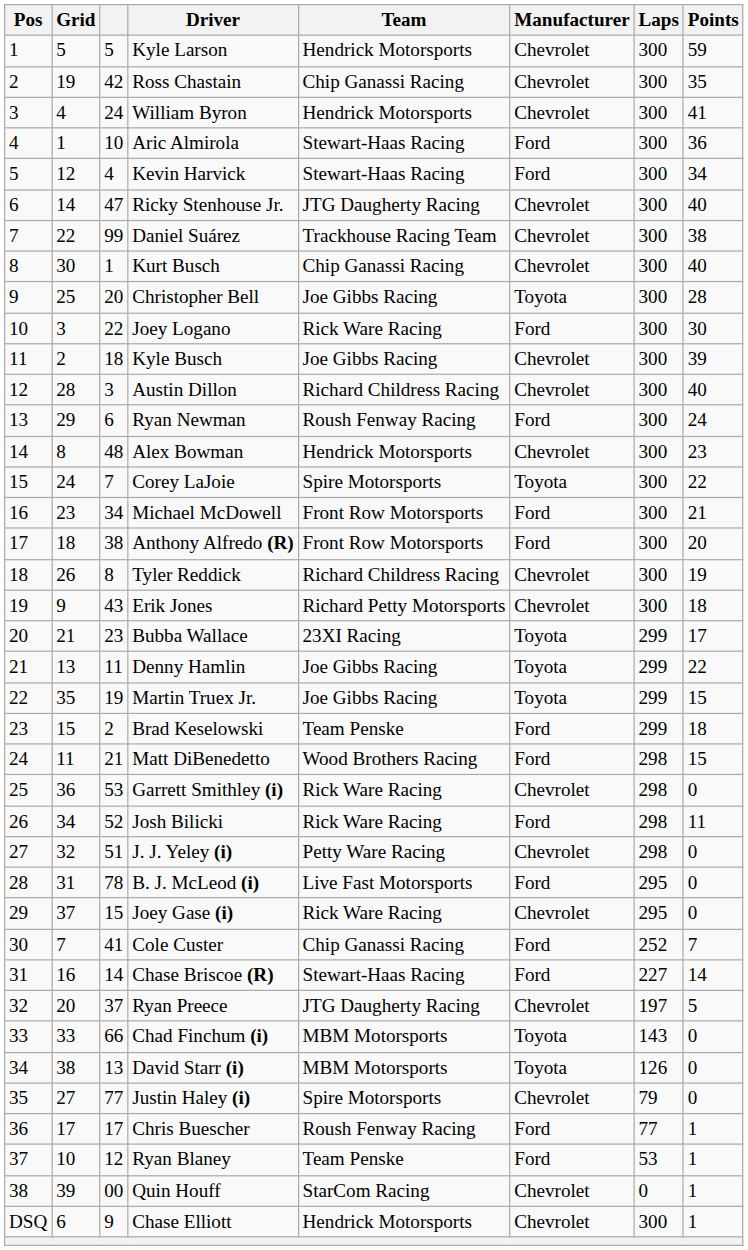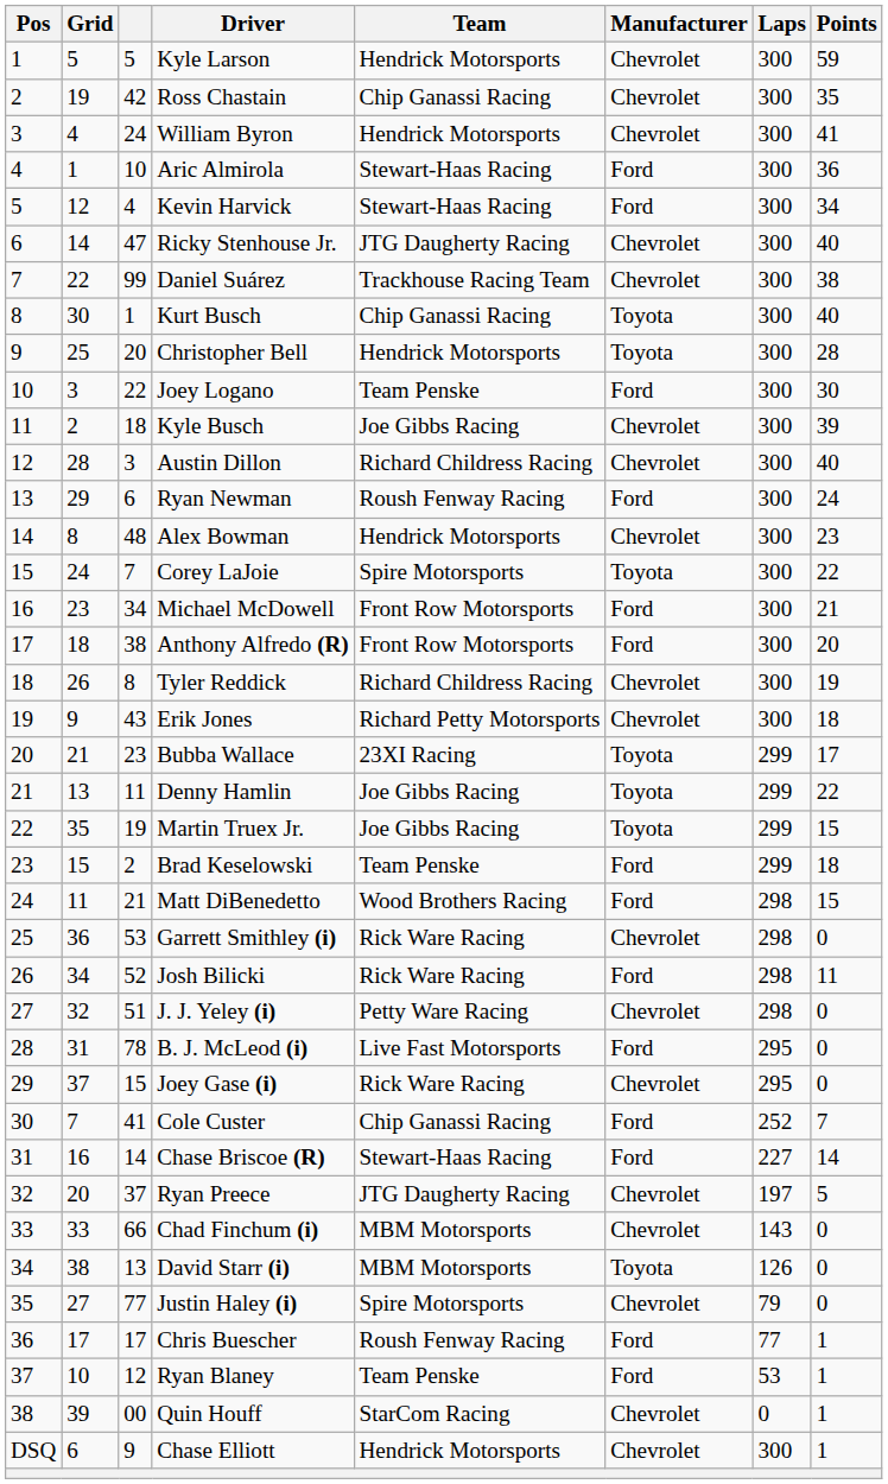 <table class="wikitable" style="font-size:98%">
 <tr>
 <th>Pos</th>
 <th>Grid</th>
 <th></th>
 <th>Driver</th>
 <th>Team</th>
 <th>Manufacturer</th>
 <th>Laps</th>
 <th>Points</th>
 </tr>
 <tr>
 <td>1</td>
 <td>5</td>
 <td>5</td>
 <td>Kyle Larson</td>
 <td>Hendrick Motorsports</td>
 <td>Chevrolet</td>
 <td>300</td>
 <td>59</td>
 </tr>
 <tr>
 <td>2</td>
 <td>19</td>
 <td>42</td>
 <td>Ross Chastain</td>
 <td>Chip Ganassi Racing</td>
 <td>Chevrolet</td>
 <td>300</td>
 <td>35</td>
 </tr>
 <tr>
 <td>3</td>
 <td>4</td>
 <td>24</td>
 <td>William Byron</td>
 <td>Hendrick Motorsports</td>
 <td>Chevrolet</td>
 <td>300</td>
 <td>41</td>
 </tr>
 <tr>
 <td>4</td>
 <td>1</td>
 <td>10</td>
 <td>Aric Almirola</td>
 <td>Stewart-Haas Racing</td>
 <td>Ford</td>
 <td>300</td>
 <td>36</td>
 </tr>
 <tr>
 <td>5</td>
 <td>12</td>
 <td>4</td>
 <td>Kevin Harvick</td>
 <td>Stewart-Haas Racing</td>
 <td>Ford</td>
 <td>300</td>
 <td>34</td>
 </tr>
 <tr>
 <td>6</td>
 <td>14</td>
 <td>47</td>
 <td>Ricky Stenhouse Jr.</td>
 <td>JTG Daugherty Racing</td>
 <td>Chevrolet</td>
 <td>300</td>
 <td>40</td>
 </tr>
 <tr>
 <td>7</td>
 <td>22</td>
 <td>99</td>
 <td>Daniel Suárez</td>
 <td>Trackhouse Racing Team</td>
 <td>Chevrolet</td>
 <td>300</td>
 <td>38</td>
 </tr>
 <tr>
 <td>8</td>
 <td>30</td>
 <td>1</td>
 <td>Kurt Busch</td>
 <td>Chip Ganassi Racing</td>
-<td>Chevrolet</td>
+<td>Toyota</td>
 <td>300</td>
 <td>40</td>
 </tr>
 <tr>
 <td>9</td>
 <td>25</td>
 <td>20</td>
 <td>Christopher Bell</td>
-<td>Joe Gibbs Racing</td>
+<td>Hendrick Motorsports</td>
 <td>Toyota</td>
 <td>300</td>
 <td>28</td>
 </tr>
 <tr>
 <td>10</td>
 <td>3</td>
 <td>22</td>
 <td>Joey Logano</td>
-<td>Rick Ware Racing</td>
+<td>Team Penske</td>
 <td>Ford</td>
 <td>300</td>
 <td>30</td>
 </tr>
 <tr>
 <td>11</td>
 <td>2</td>
 <td>18</td>
 <td>Kyle Busch</td>
 <td>Joe Gibbs Racing</td>
 <td>Chevrolet</td>
 <td>300</td>
 <td>39</td>
 </tr>
 <tr>
 <td>12</td>
 <td>28</td>
 <td>3</td>
 <td>Austin Dillon</td>
 <td>Richard Childress Racing</td>
 <td>Chevrolet</td>
 <td>300</td>
 <td>40</td>
 </tr>
 <tr>
 <td>13</td>
 <td>29</td>
 <td>6</td>
 <td>Ryan Newman</td>
 <td>Roush Fenway Racing</td>
 <td>Ford</td>
 <td>300</td>
 <td>24</td>
 </tr>
 <tr>
 <td>14</td>
 <td>8</td>
 <td>48</td>
 <td>Alex Bowman</td>
 <td>Hendrick Motorsports</td>
 <td>Chevrolet</td>
 <td>300</td>
 <td>23</td>
 </tr>
 <tr>
 <td>15</td>
 <td>24</td>
 <td>7</td>
 <td>Corey LaJoie</td>
 <td>Spire Motorsports</td>
 <td>Toyota</td>
 <td>300</td>
 <td>22</td>
 </tr>
 <tr>
 <td>16</td>
 <td>23</td>
 <td>34</td>
 <td>Michael McDowell</td>
 <td>Front Row Motorsports</td>
 <td>Ford</td>
 <td>300</td>
 <td>21</td>
 </tr>
 <tr>
 <td>17</td>
 <td>18</td>
 <td>38</td>
 <td>Anthony Alfredo <strong>(R)</strong></td>
 <td>Front Row Motorsports</td>
 <td>Ford</td>
 <td>300</td>
 <td>20</td>
 </tr>
 <tr>
 <td>18</td>
 <td>26</td>
 <td>8</td>
 <td>Tyler Reddick</td>
 <td>Richard Childress Racing</td>
 <td>Chevrolet</td>
 <td>300</td>
 <td>19</td>
 </tr>
 <tr>
 <td>19</td>
 <td>9</td>
 <td>43</td>
 <td>Erik Jones</td>
 <td>Richard Petty Motorsports</td>
 <td>Chevrolet</td>
 <td>300</td>
 <td>18</td>
 </tr>
 <tr>
 <td>20</td>
 <td>21</td>
 <td>23</td>
 <td>Bubba Wallace</td>
 <td>23XI Racing</td>
 <td>Toyota</td>
 <td>299</td>
 <td>17</td>
 </tr>
 <tr>
 <td>21</td>
 <td>13</td>
 <td>11</td>
 <td>Denny Hamlin</td>
 <td>Joe Gibbs Racing</td>
 <td>Toyota</td>
 <td>299</td>
 <td>22</td>
 </tr>
 <tr>
 <td>22</td>
 <td>35</td>
 <td>19</td>
 <td>Martin Truex Jr.</td>
 <td>Joe Gibbs Racing</td>
 <td>Toyota</td>
 <td>299</td>
 <td>15</td>
 </tr>
 <tr>
 <td>23</td>
 <td>15</td>
 <td>2</td>
 <td>Brad Keselowski</td>
 <td>Team Penske</td>
 <td>Ford</td>
 <td>299</td>
 <td>18</td>
 </tr>
 <tr>
 <td>24</td>
 <td>11</td>
 <td>21</td>
 <td>Matt DiBenedetto</td>
 <td>Wood Brothers Racing</td>
 <td>Ford</td>
 <td>298</td>
 <td>15</td>
 </tr>
 <tr>
 <td>25</td>
 <td>36</td>
 <td>53</td>
 <td>Garrett Smithley <strong>(i)</strong></td>
 <td>Rick Ware Racing</td>
 <td>Chevrolet</td>
 <td>298</td>
 <td>0</td>
 </tr>
 <tr>
 <td>26</td>
 <td>34</td>
 <td>52</td>
 <td>Josh Bilicki</td>
 <td>Rick Ware Racing</td>
 <td>Ford</td>
 <td>298</td>
 <td>11</td>
 </tr>
 <tr>
 <td>27</td>
 <td>32</td>
 <td>51</td>
 <td>J. J. Yeley <strong>(i)</strong></td>
 <td>Petty Ware Racing</td>
 <td>Chevrolet</td>
 <td>298</td>
 <td>0</td>
 </tr>
 <tr>
 <td>28</td>
 <td>31</td>
 <td>78</td>
 <td>B. J. McLeod <strong>(i)</strong></td>
 <td>Live Fast Motorsports</td>
 <td>Ford</td>
 <td>295</td>
 <td>0</td>
 </tr>
 <tr>
 <td>29</td>
 <td>37</td>
 <td>15</td>
 <td>Joey Gase <strong>(i)</strong></td>
 <td>Rick Ware Racing</td>
 <td>Chevrolet</td>
 <td>295</td>
 <td>0</td>
 </tr>
 <tr>
 <td>30</td>
 <td>7</td>
 <td>41</td>
 <td>Cole Custer</td>
 <td>Chip Ganassi Racing</td>
 <td>Ford</td>
 <td>252</td>
 <td>7</td>
 </tr>
 <tr>
 <td>31</td>
 <td>16</td>
 <td>14</td>
 <td>Chase Briscoe <strong>(R)</strong></td>
 <td>Stewart-Haas Racing</td>
 <td>Ford</td>
 <td>227</td>
 <td>14</td>
 </tr>
 <tr>
 <td>32</td>
 <td>20</td>
 <td>37</td>
 <td>Ryan Preece</td>
 <td>JTG Daugherty Racing</td>
 <td>Chevrolet</td>
 <td>197</td>
 <td>5</td>
 </tr>
 <tr>
 <td>33</td>
 <td>33</td>
 <td>66</td>
 <td>Chad Finchum <strong>(i)</strong></td>
 <td>MBM Motorsports</td>
-<td>Toyota</td>
+<td>Chevrolet</td>
 <td>143</td>
 <td>0</td>
 </tr>
 <tr>
 <td>34</td>
 <td>38</td>
 <td>13</td>
 <td>David Starr <strong>(i)</strong></td>
 <td>MBM Motorsports</td>
 <td>Toyota</td>
 <td>126</td>
 <td>0</td>
 </tr>
 <tr>
 <td>35</td>
 <td>27</td>
 <td>77</td>
 <td>Justin Haley <strong>(i)</strong></td>
 <td>Spire Motorsports</td>
 <td>Chevrolet</td>
 <td>79</td>
 <td>0</td>
 </tr>
 <tr>
 <td>36</td>
 <td>17</td>
 <td>17</td>
 <td>Chris Buescher</td>
 <td>Roush Fenway Racing</td>
 <td>Ford</td>
 <td>77</td>
 <td>1</td>
 </tr>
 <tr>
 <td>37</td>
 <td>10</td>
 <td>12</td>
 <td>Ryan Blaney</td>
 <td>Team Penske</td>
 <td>Ford</td>
 <td>53</td>
 <td>1</td>
 </tr>
 <tr>
 <td>38</td>
 <td>39</td>
 <td>00</td>
 <td>Quin Houff</td>
 <td>StarCom Racing</td>
 <td>Chevrolet</td>
 <td>0</td>
 <td>1</td>
 </tr>
 <tr>
 <td>DSQ</td>
 <td>6</td>
 <td>9</td>
 <td>Chase Elliott </td>
 <td>Hendrick Motorsports</td>
 <td>Chevrolet</td>
 <td>300</td>
 <td>1</td>
 </tr>
 <tr>
 <th colspan="8"></th>
 </tr>
 </table>
